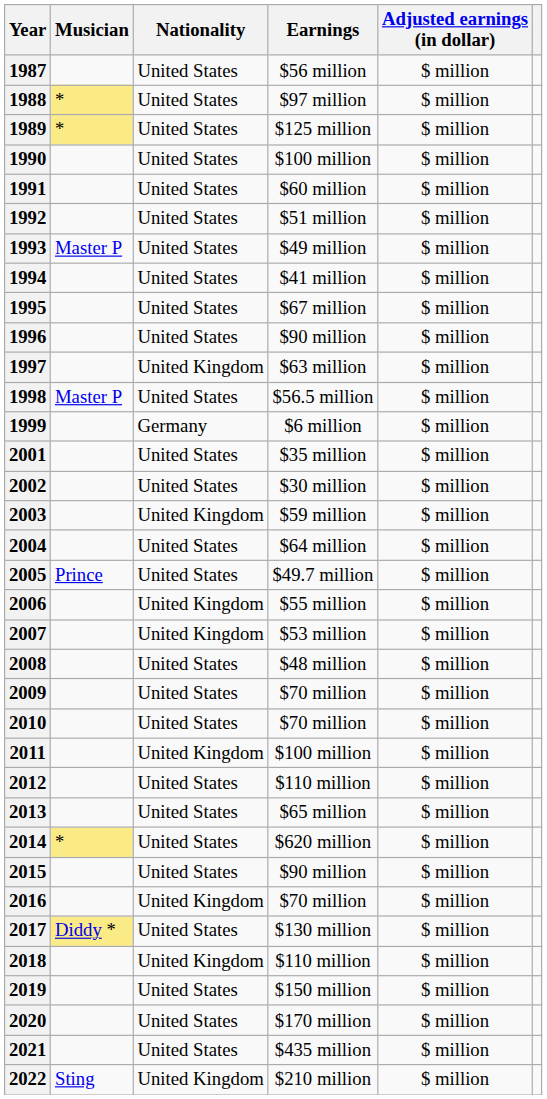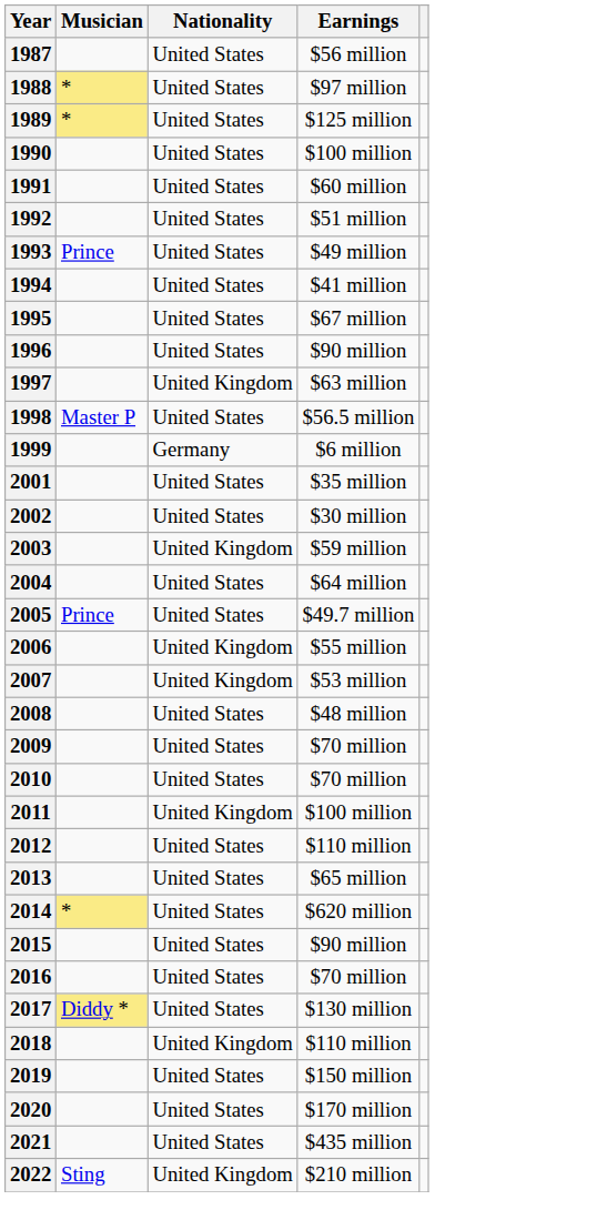 <table class="wikitable sortable plainrowheaders" style="text-align:center">
 <tr>
 <th>Year</th>
 <th>Musician</th>
 <th>Nationality</th>
 <th>Earnings</th>
-<th><a href='#'>Adjusted earnings</a><br>(in  dollar)</th>
 <th class="unsortable"></th>
 </tr>
 <tr>
 <th scope="row">1987</th>
 <td align=left></td>
 <td align=left>United States</td>
 <td>$56 million</td>
-<td>$ million</td>
 <td></td>
 </tr>
 <tr>
 <th scope="row">1988</th>
 <td style="background:#FAEB86;" align=left> *</td>
 <td align=left>United States</td>
 <td>$97 million</td>
-<td>$ million</td>
 <td></td>
 </tr>
 <tr>
 <th scope="row">1989</th>
 <td style="background:#FAEB86;" align=left> *</td>
 <td align=left>United States</td>
 <td>$125 million</td>
-<td>$ million</td>
 <td></td>
 </tr>
 <tr>
 <th scope="row">1990</th>
 <td align=left></td>
 <td align=left>United States</td>
 <td>$100 million</td>
-<td>$ million</td>
 <td></td>
 </tr>
 <tr>
 <th scope="row">1991</th>
 <td align=left></td>
 <td align=left>United States</td>
 <td>$60 million</td>
-<td>$ million</td>
 <td></td>
 </tr>
 <tr>
 <th scope="row">1992</th>
 <td align=left></td>
 <td align=left>United States</td>
 <td>$51 million</td>
-<td>$ million</td>
 <td></td>
 </tr>
 <tr>
 <th scope="row">1993</th>
-<td align=left><a href='#'>Master P</a></td>
+<td align=left><a href='#'>Prince</a></td>
 <td align=left>United States</td>
 <td>$49 million</td>
-<td>$ million</td>
 <td></td>
 </tr>
 <tr>
 <th scope="row">1994</th>
 <td align=left></td>
 <td align=left>United States</td>
 <td>$41 million</td>
-<td>$ million</td>
 <td></td>
 </tr>
 <tr>
 <th scope="row">1995</th>
 <td align=left></td>
 <td align=left>United States</td>
 <td>$67 million</td>
-<td>$ million</td>
 <td></td>
 </tr>
 <tr>
 <th scope="row">1996</th>
 <td align=left></td>
 <td align=left>United States</td>
 <td>$90 million</td>
-<td>$ million</td>
 <td></td>
 </tr>
 <tr>
 <th scope="row">1997</th>
 <td align=left></td>
 <td align=left>United Kingdom</td>
 <td>$63 million</td>
-<td>$ million</td>
 <td></td>
 </tr>
 <tr>
 <th scope="row">1998</th>
 <td align=left><a href='#'>Master P</a></td>
 <td align=left>United States</td>
 <td>$56.5 million</td>
-<td>$ million</td>
 <td></td>
 </tr>
 <tr>
 <th scope="row">1999</th>
 <td align=left></td>
 <td align=left>Germany</td>
 <td>$6 million</td>
-<td>$ million</td>
 <td></td>
 </tr>
 <tr>
 <th scope="row">2001</th>
 <td align=left></td>
 <td align=left>United States</td>
 <td>$35 million</td>
-<td>$ million</td>
 <td></td>
 </tr>
 <tr>
 <th scope="row">2002</th>
 <td align=left></td>
 <td align=left>United States</td>
 <td>$30 million</td>
-<td>$ million</td>
 <td></td>
 </tr>
 <tr>
 <th scope="row">2003</th>
 <td align=left></td>
 <td align=left>United Kingdom</td>
 <td>$59 million</td>
-<td>$ million</td>
 <td></td>
 </tr>
 <tr>
 <th scope="row">2004</th>
 <td align=left></td>
 <td align=left>United States</td>
 <td>$64 million</td>
-<td>$ million</td>
 <td></td>
 </tr>
 <tr>
 <th scope="row">2005</th>
 <td align=left><a href='#'>Prince</a></td>
 <td align=left>United States</td>
 <td>$49.7 million</td>
-<td>$ million</td>
 <td></td>
 </tr>
 <tr>
 <th scope="row">2006</th>
 <td align=left></td>
 <td align=left>United Kingdom</td>
 <td>$55 million</td>
-<td>$ million</td>
 <td></td>
 </tr>
 <tr>
 <th scope="row">2007</th>
 <td align=left></td>
 <td align=left>United Kingdom</td>
 <td>$53 million</td>
-<td>$ million</td>
 <td></td>
 </tr>
 <tr>
 <th scope="row">2008</th>
 <td align=left></td>
 <td align=left>United States</td>
 <td>$48 million</td>
-<td>$ million</td>
 <td></td>
 </tr>
 <tr>
 <th scope="row">2009</th>
 <td align=left></td>
 <td align=left>United States</td>
 <td>$70 million</td>
-<td>$ million</td>
 <td></td>
 </tr>
 <tr>
 <th scope="row">2010</th>
 <td align=left></td>
 <td align=left>United States</td>
 <td>$70 million</td>
-<td>$ million</td>
 <td></td>
 </tr>
 <tr>
 <th scope="row">2011</th>
 <td align=left></td>
 <td align=left>United Kingdom</td>
 <td>$100 million</td>
-<td>$ million</td>
 <td></td>
 </tr>
 <tr>
 <th scope="row">2012</th>
 <td align=left></td>
 <td align=left>United States</td>
 <td>$110 million</td>
-<td>$ million</td>
 <td></td>
 </tr>
 <tr>
 <th scope="row">2013</th>
 <td align=left></td>
 <td align=left>United States</td>
 <td>$65 million</td>
-<td>$ million</td>
 <td></td>
 </tr>
 <tr>
 <th scope="row">2014</th>
 <td style="background:#FAEB86;" align=left> *</td>
 <td align=left>United States</td>
 <td>$620 million</td>
-<td>$ million</td>
 <td></td>
 </tr>
 <tr>
 <th scope="row">2015</th>
 <td align=left></td>
 <td align=left>United States</td>
 <td>$90 million</td>
-<td>$ million</td>
 <td></td>
 </tr>
 <tr>
 <th scope="row">2016</th>
 <td align=left></td>
-<td align=left>United Kingdom</td>
+<td align=left>United States</td>
 <td>$70 million</td>
-<td>$ million</td>
 <td></td>
 </tr>
 <tr>
 <th scope="row">2017</th>
 <td style="background:#FAEB86;" align=left><a href='#'>Diddy</a> *</td>
 <td align=left>United States</td>
 <td>$130 million</td>
-<td>$ million</td>
 <td></td>
 </tr>
 <tr>
 <th scope="row">2018</th>
 <td align=left></td>
 <td align=left>United Kingdom</td>
 <td>$110 million</td>
-<td>$ million</td>
 <td></td>
 </tr>
 <tr>
 <th scope="row">2019</th>
 <td align=left></td>
 <td align=left>United States</td>
 <td>$150 million</td>
-<td>$ million</td>
 <td></td>
 </tr>
 <tr>
 <th scope="row">2020</th>
 <td align=left></td>
 <td align=left>United States</td>
 <td>$170 million</td>
-<td>$ million</td>
 <td></td>
 </tr>
 <tr>
 <th scope="row">2021</th>
 <td align=left></td>
 <td align=left>United States</td>
 <td>$435 million</td>
-<td>$ million</td>
 <td></td>
 </tr>
 <tr>
 <th scope="row">2022</th>
 <td align=left><a href='#'>Sting</a></td>
 <td align=left>United Kingdom</td>
 <td>$210 million</td>
-<td>$ million</td>
 <td></td>
 </tr>
 </table>
